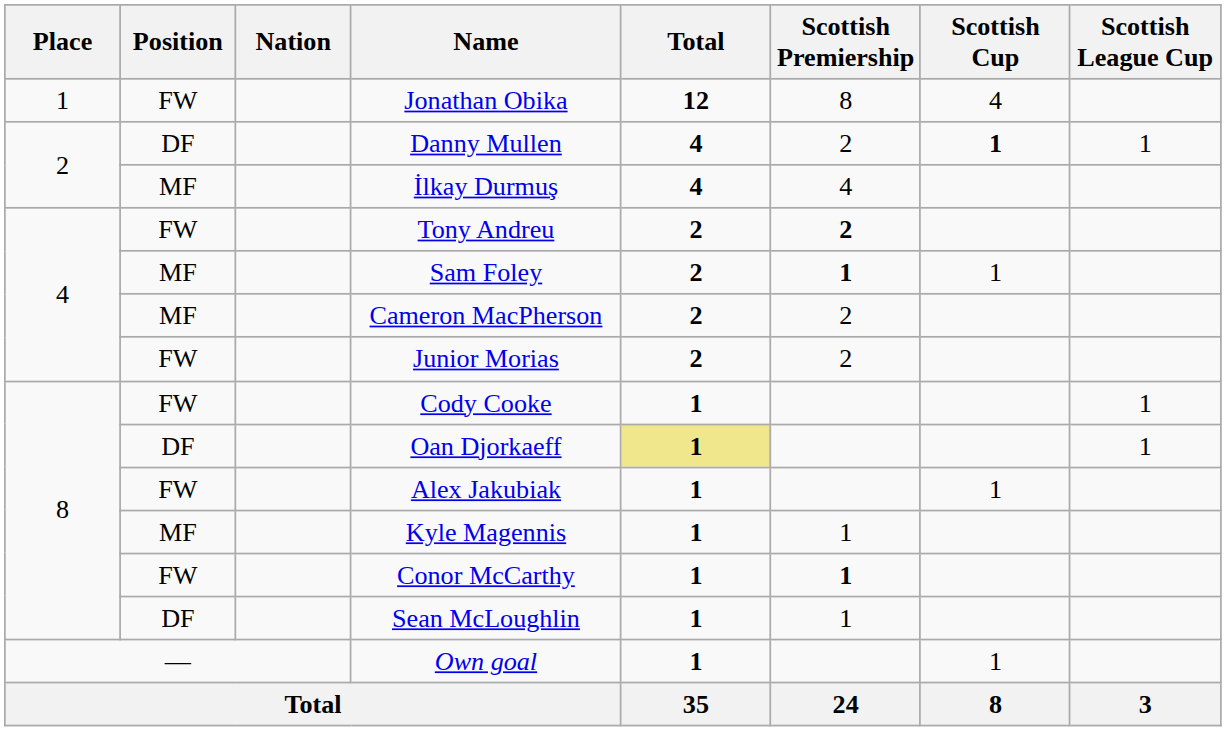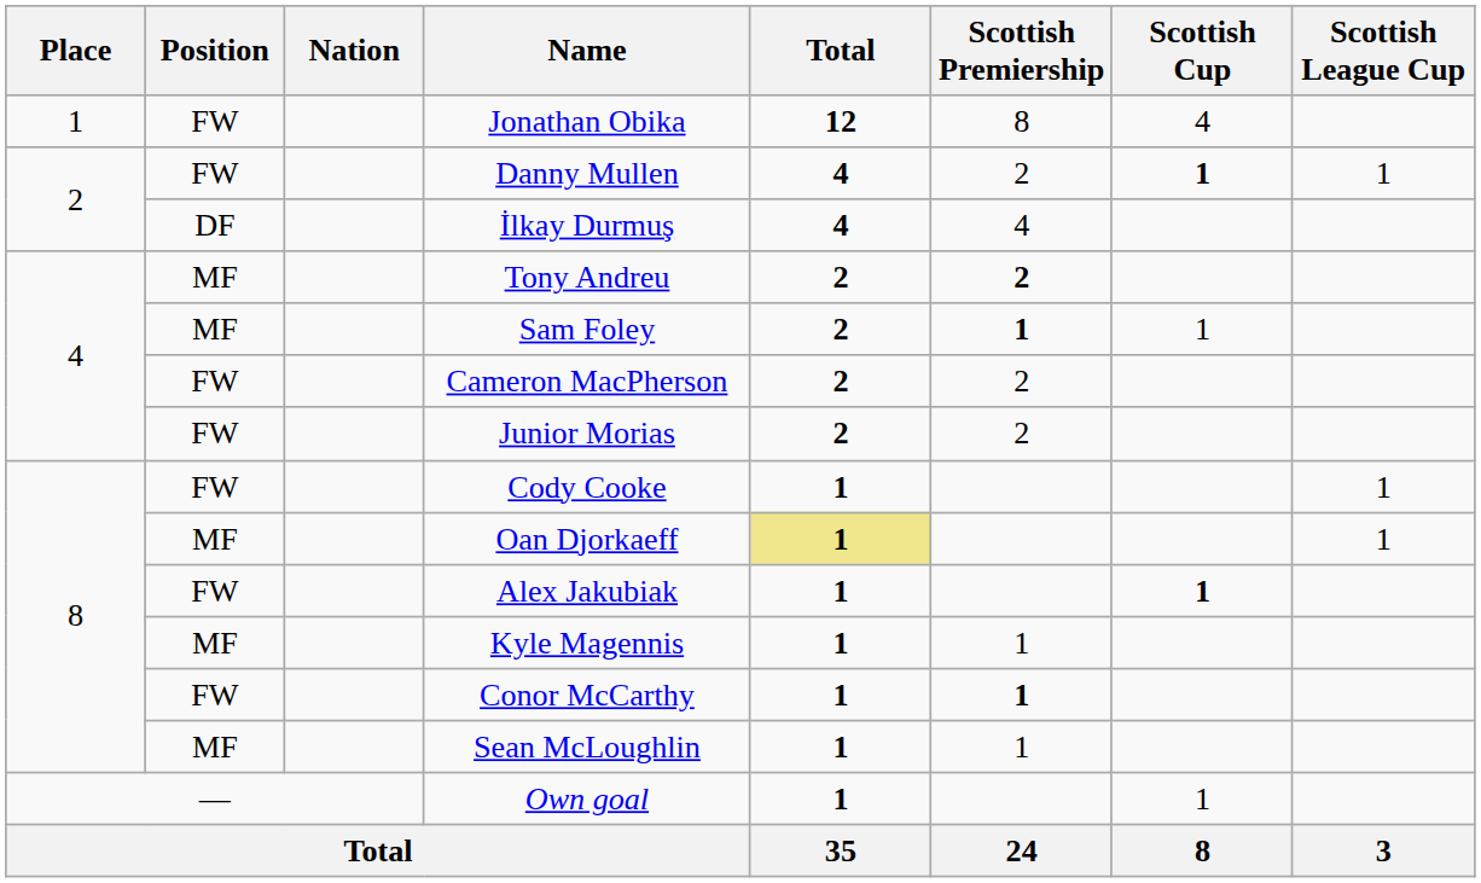 <table class="wikitable" style="font-size: 95%; text-align: center;">
 <tr>
 <th width=60>Place</th>
 <th width=60>Position</th>
 <th width=60>Nation</th>
 <th width=150>Name</th>
 <th width=80><strong>Total</strong></th>
 <th width=80>Scottish Premiership</th>
 <th width=80>Scottish Cup</th>
 <th width=80>Scottish League Cup</th>
 </tr>
 <tr>
 <td>1</td>
 <td>FW</td>
 <td></td>
 <td><a href='#'>Jonathan Obika</a></td>
 <td><strong>12</strong></td>
 <td>8</td>
 <td>4</td>
 <td></td>
 </tr>
 <tr>
 <td rowspan="2">2</td>
-<td>DF</td>
+<td>FW</td>
 <td></td>
 <td><a href='#'>Danny Mullen</a></td>
 <td><strong>4</strong></td>
 <td>2</td>
 <td><strong>1</strong></td>
 <td>1</td>
 </tr>
 <tr>
-<td>MF</td>
+<td>DF</td>
 <td></td>
 <td><a href='#'>İlkay Durmuş</a></td>
 <td><strong>4</strong></td>
 <td>4</td>
 <td></td>
 <td></td>
 </tr>
 <tr>
 <td rowspan="4">4</td>
-<td>FW</td>
+<td>MF</td>
 <td></td>
 <td><a href='#'>Tony Andreu</a></td>
 <td><strong>2</strong></td>
 <td><strong>2</strong></td>
 <td></td>
 <td></td>
 </tr>
 <tr>
 <td>MF</td>
 <td></td>
 <td><a href='#'>Sam Foley</a></td>
 <td><strong>2</strong></td>
 <td><strong>1</strong></td>
 <td>1</td>
 <td></td>
 </tr>
 <tr>
-<td>MF</td>
+<td>FW</td>
 <td></td>
 <td><a href='#'>Cameron MacPherson</a></td>
 <td><strong>2</strong></td>
 <td>2</td>
 <td></td>
 <td></td>
 </tr>
 <tr>
 <td>FW</td>
 <td></td>
 <td><a href='#'>Junior Morias</a></td>
 <td><strong>2</strong></td>
 <td>2</td>
 <td></td>
 <td></td>
 </tr>
 <tr>
 <td rowspan="6">8</td>
 <td>FW</td>
 <td></td>
 <td><a href='#'>Cody Cooke</a></td>
 <td><strong>1</strong></td>
 <td></td>
 <td></td>
 <td>1</td>
 </tr>
 <tr>
-<td>DF</td>
+<td>MF</td>
 <td></td>
 <td><a href='#'>Oan Djorkaeff</a></td>
 <td style="background: khaki;"><strong>1</strong></td>
 <td></td>
 <td></td>
 <td>1</td>
 </tr>
 <tr>
 <td>FW</td>
 <td></td>
 <td><a href='#'>Alex Jakubiak</a></td>
 <td><strong>1</strong></td>
 <td></td>
-<td>1</td>
+<td><strong>1</strong></td>
 <td></td>
 </tr>
 <tr>
 <td>MF</td>
 <td></td>
 <td><a href='#'>Kyle Magennis</a></td>
 <td><strong>1</strong></td>
 <td>1</td>
 <td></td>
 <td></td>
 </tr>
 <tr>
 <td>FW</td>
 <td></td>
 <td><a href='#'>Conor McCarthy</a></td>
 <td><strong>1</strong></td>
 <td><strong>1</strong></td>
 <td></td>
 <td></td>
 </tr>
 <tr>
-<td>DF</td>
+<td>MF</td>
 <td></td>
 <td><a href='#'>Sean McLoughlin</a></td>
 <td><strong>1</strong></td>
 <td>1</td>
 <td></td>
 <td></td>
 </tr>
 <tr>
 <td colspan="3">—</td>
 <td><em><a href='#'>Own goal</a></em></td>
 <td><strong>1</strong></td>
 <td></td>
 <td>1</td>
 <td></td>
 </tr>
 <tr>
 <th colspan=4>Total</th>
 <th><strong>35</strong></th>
 <th>24</th>
 <th>8</th>
 <th>3</th>
 </tr>
 </table>
